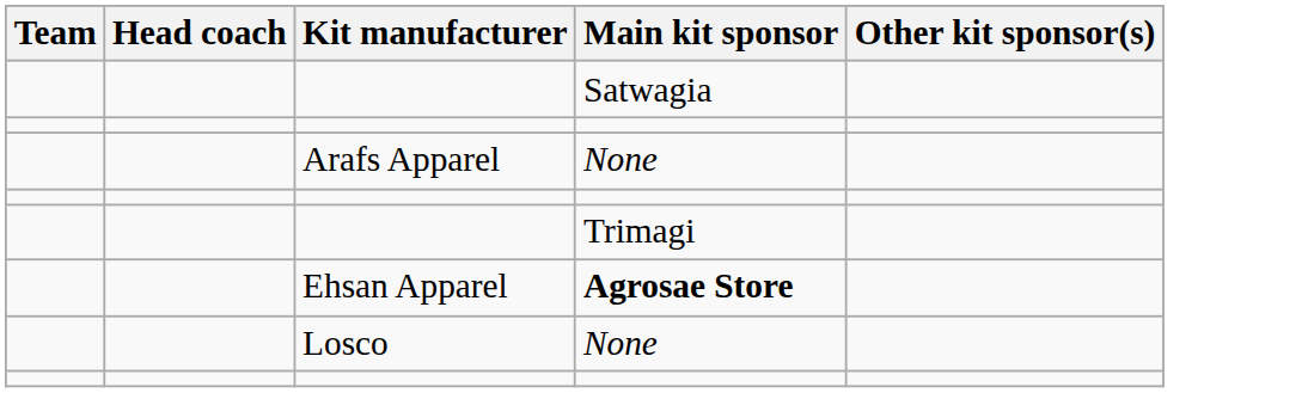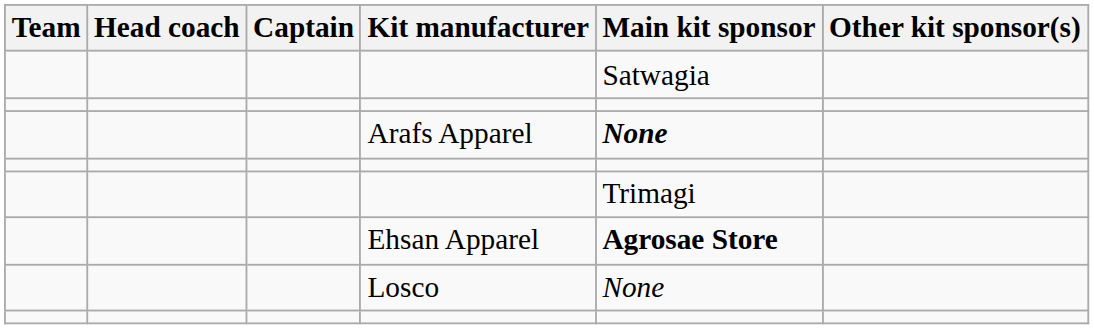 <table class="wikitable">
 <tr>
 <th>Team</th>
 <th>Head coach</th>
+<th>Captain</th>
 <th class="nowrap">Kit manufacturer</th>
 <th>Main kit sponsor</th>
 <th>Other kit sponsor(s)</th>
 </tr>
 <tr>
+<td></td>
 <td></td>
 <td></td>
 <td></td>
 <td>Satwagia</td>
 <td></td>
 </tr>
 <tr>
 <td></td>
 <td></td>
 <td></td>
 <td></td>
 <td></td>
+<td></td>
 </tr>
 <tr>
 <td></td>
 <td></td>
+<td></td>
 <td> Arafs Apparel</td>
-<td><em>None</em></td>
+<td><strong><em>None</em></strong></td>
 <td></td>
 </tr>
 <tr>
+<td></td>
 <td></td>
 <td></td>
 <td></td>
 <td></td>
 <td></td>
 </tr>
 <tr>
 <td></td>
 <td></td>
 <td></td>
+<td></td>
 <td>Trimagi</td>
 <td></td>
 </tr>
 <tr>
+<td></td>
 <td></td>
 <td></td>
 <td> Ehsan Apparel</td>
 <td><strong>Agrosae Store</strong></td>
 <td></td>
 </tr>
 <tr>
+<td></td>
 <td></td>
 <td></td>
 <td> Losco</td>
 <td><em>None</em></td>
 <td></td>
 </tr>
 <tr>
 <td></td>
 <td></td>
 <td></td>
 <td></td>
 <td></td>
+<td></td>
 </tr>
 </table>
